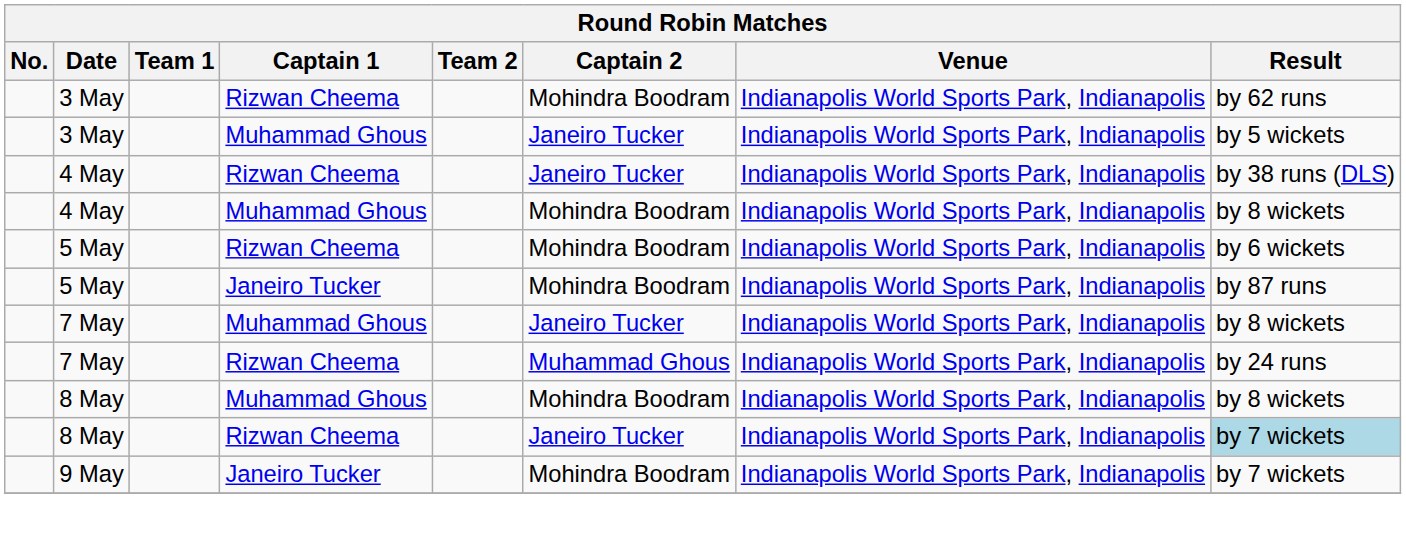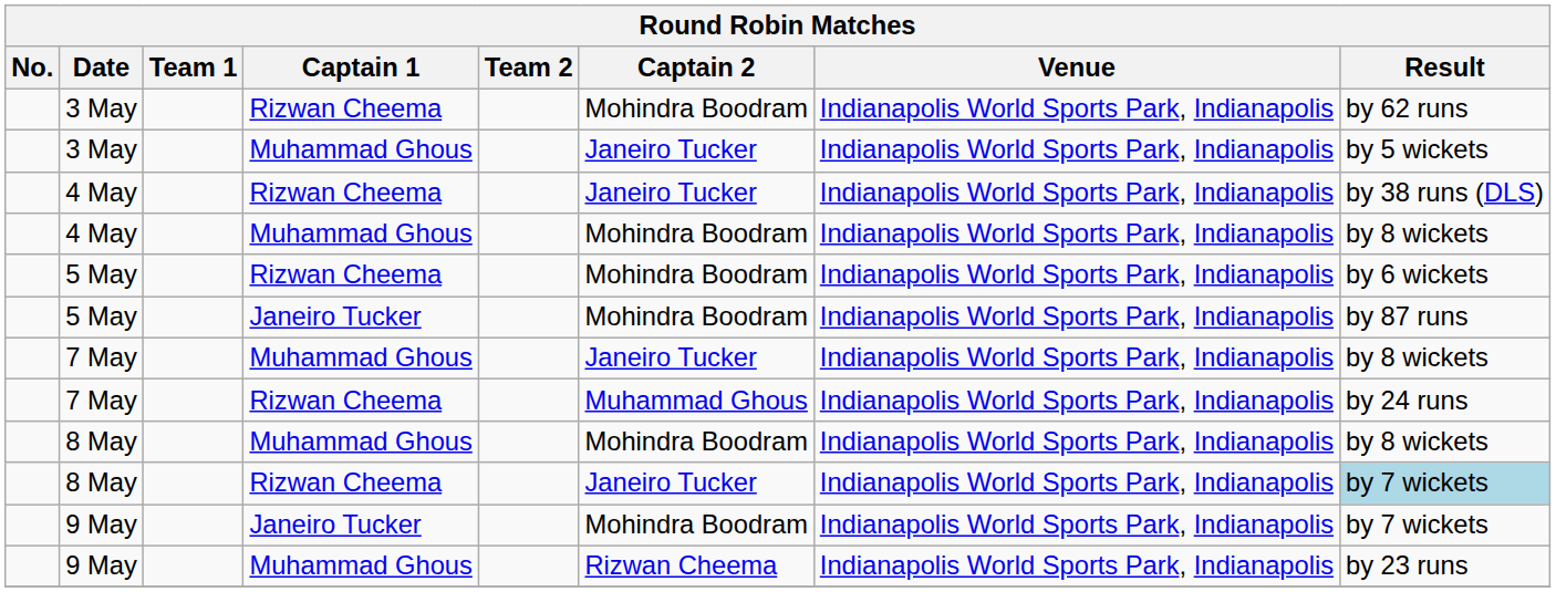 <table class="wikitable">
 <tr>
 <th colspan="8">Round Robin Matches</th>
 </tr>
 <tr>
 <th>No.</th>
 <th>Date</th>
 <th>Team 1</th>
 <th>Captain 1</th>
 <th>Team 2</th>
 <th>Captain 2</th>
 <th>Venue</th>
 <th>Result</th>
 </tr>
 <tr>
 <td></td>
 <td>3 May</td>
 <td></td>
 <td><a href='#'>Rizwan Cheema</a></td>
 <td></td>
 <td>Mohindra Boodram</td>
 <td><a href='#'>Indianapolis World Sports Park</a>, <a href='#'>Indianapolis</a></td>
 <td> by 62 runs</td>
 </tr>
 <tr>
 <td></td>
 <td>3 May</td>
 <td></td>
 <td><a href='#'>Muhammad Ghous</a></td>
 <td></td>
 <td><a href='#'>Janeiro Tucker</a></td>
 <td><a href='#'>Indianapolis World Sports Park</a>, <a href='#'>Indianapolis</a></td>
 <td> by 5 wickets</td>
 </tr>
 <tr>
 <td></td>
 <td>4 May</td>
 <td></td>
 <td><a href='#'>Rizwan Cheema</a></td>
 <td></td>
 <td><a href='#'>Janeiro Tucker</a></td>
 <td><a href='#'>Indianapolis World Sports Park</a>, <a href='#'>Indianapolis</a></td>
 <td> by 38 runs (<a href='#'>DLS</a>)</td>
 </tr>
 <tr>
 <td></td>
 <td>4 May</td>
 <td></td>
 <td><a href='#'>Muhammad Ghous</a></td>
 <td></td>
 <td>Mohindra Boodram</td>
 <td><a href='#'>Indianapolis World Sports Park</a>, <a href='#'>Indianapolis</a></td>
 <td> by 8 wickets</td>
 </tr>
 <tr>
 <td></td>
 <td>5 May</td>
 <td></td>
 <td><a href='#'>Rizwan Cheema</a></td>
 <td></td>
 <td>Mohindra Boodram</td>
 <td><a href='#'>Indianapolis World Sports Park</a>, <a href='#'>Indianapolis</a></td>
 <td> by 6 wickets</td>
 </tr>
 <tr>
 <td></td>
 <td>5 May</td>
 <td></td>
 <td><a href='#'>Janeiro Tucker</a></td>
 <td></td>
 <td>Mohindra Boodram</td>
 <td><a href='#'>Indianapolis World Sports Park</a>, <a href='#'>Indianapolis</a></td>
 <td> by 87 runs</td>
 </tr>
 <tr>
 <td></td>
 <td>7 May</td>
 <td></td>
 <td><a href='#'>Muhammad Ghous</a></td>
 <td></td>
 <td><a href='#'>Janeiro Tucker</a></td>
 <td><a href='#'>Indianapolis World Sports Park</a>, <a href='#'>Indianapolis</a></td>
 <td> by 8 wickets</td>
 </tr>
 <tr>
 <td></td>
 <td>7 May</td>
 <td></td>
 <td><a href='#'>Rizwan Cheema</a></td>
 <td></td>
 <td><a href='#'>Muhammad Ghous</a></td>
 <td><a href='#'>Indianapolis World Sports Park</a>, <a href='#'>Indianapolis</a></td>
 <td> by 24 runs</td>
 </tr>
 <tr>
 <td></td>
 <td>8 May</td>
 <td></td>
 <td><a href='#'>Muhammad Ghous</a></td>
 <td></td>
 <td>Mohindra Boodram</td>
 <td><a href='#'>Indianapolis World Sports Park</a>, <a href='#'>Indianapolis</a></td>
 <td> by 8 wickets</td>
 </tr>
 <tr>
 <td></td>
 <td>8 May</td>
 <td></td>
 <td><a href='#'>Rizwan Cheema</a></td>
 <td></td>
 <td><a href='#'>Janeiro Tucker</a></td>
 <td><a href='#'>Indianapolis World Sports Park</a>, <a href='#'>Indianapolis</a></td>
 <td style="background: lightblue;"> by 7 wickets</td>
 </tr>
 <tr>
 <td></td>
 <td>9 May</td>
 <td></td>
 <td><a href='#'>Janeiro Tucker</a></td>
 <td></td>
 <td>Mohindra Boodram</td>
 <td><a href='#'>Indianapolis World Sports Park</a>, <a href='#'>Indianapolis</a></td>
 <td> by 7 wickets</td>
 </tr>
 <tr>
+<td></td>
+<td>9 May</td>
+<td></td>
+<td><a href='#'>Muhammad Ghous</a></td>
+<td></td>
+<td><a href='#'>Rizwan Cheema</a></td>
+<td><a href='#'>Indianapolis World Sports Park</a>, <a href='#'>Indianapolis</a></td>
+<td> by 23 runs</td>
+</tr>
+<tr>
 </tr>
 </table>
